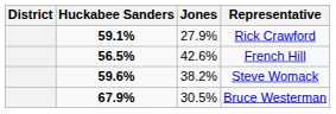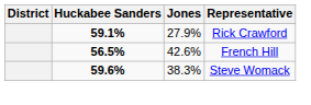 <table class=wikitable>
 <tr>
 <th>District</th>
 <th>Huckabee Sanders</th>
 <th>Jones</th>
 <th>Representative</th>
 </tr>
 <tr align=center>
 <th></th>
 <td><strong>59.1%</strong></td>
 <td>27.9%</td>
 <td><a href='#'>Rick Crawford</a></td>
 </tr>
 <tr align=center>
 <th></th>
 <td><strong>56.5%</strong></td>
 <td>42.6%</td>
 <td><a href='#'>French Hill</a></td>
 </tr>
 <tr align=center>
 <th></th>
 <td><strong>59.6%</strong></td>
-<td>38.2%</td>
+<td>38.3%</td>
 <td><a href='#'>Steve Womack</a></td>
 </tr>
-<tr align=center>
-<th></th>
-<td><strong>67.9%</strong></td>
-<td>30.5%</td>
-<td><a href='#'>Bruce Westerman</a></td>
-</tr>
 </table>
